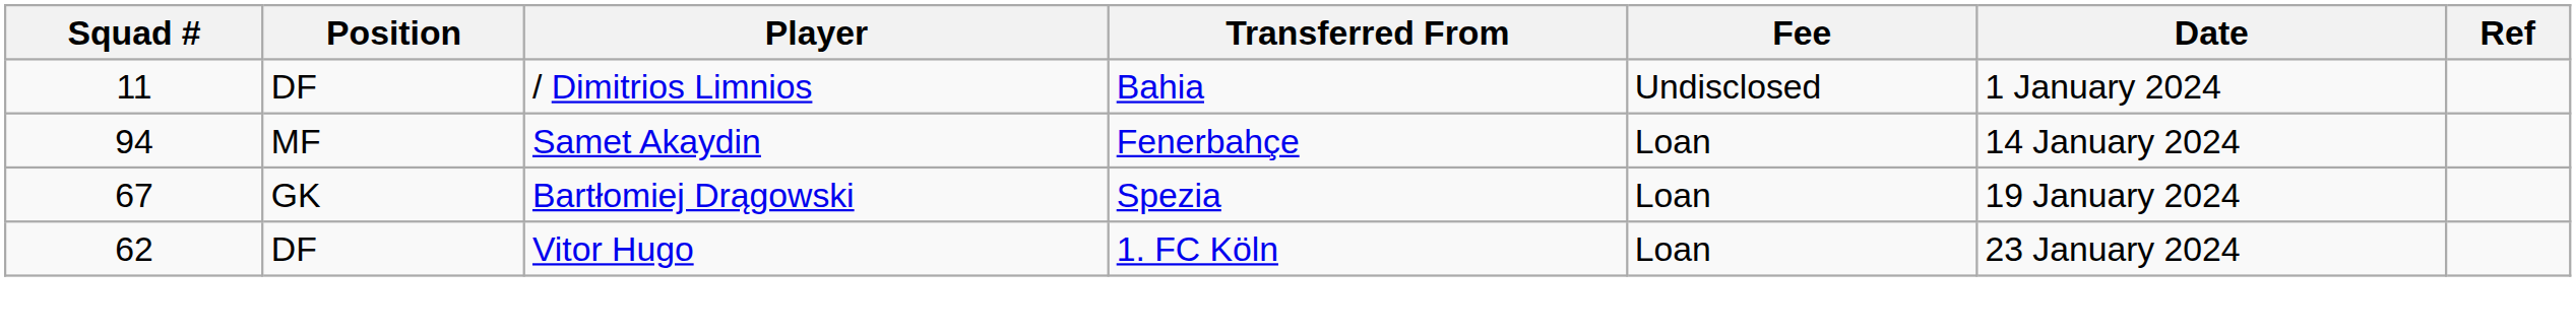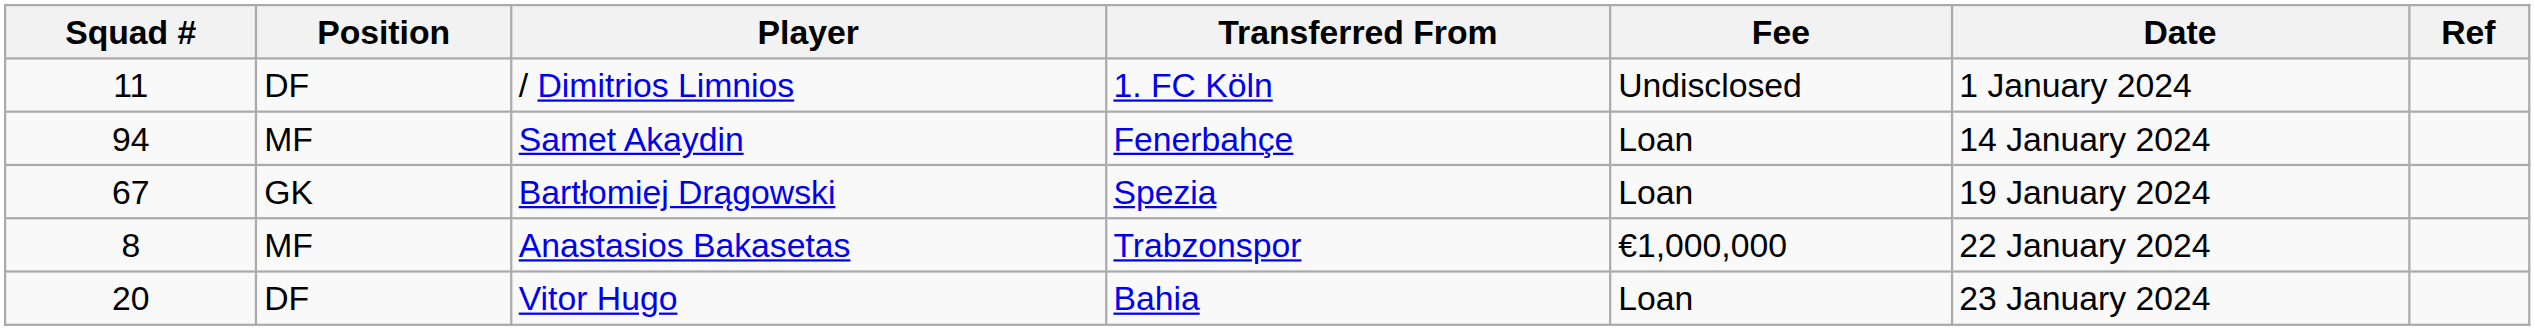 <table class="wikitable sortable" style="width:90%; text-align:center; font-size:95%; text-align:left;">
 <tr>
 <th><strong>Squad #</strong></th>
 <th><strong>Position</strong></th>
 <th><strong>Player</strong></th>
 <th><strong>Transferred From</strong></th>
 <th><strong>Fee</strong></th>
 <th><strong>Date</strong></th>
 <th><strong>Ref</strong></th>
 </tr>
 <tr>
 <td align="center">11</td>
 <td>DF</td>
 <td> /  <a href='#'>Dimitrios Limnios</a></td>
-<td> <a href='#'>Bahia</a></td>
+<td> <a href='#'>1. FC Köln</a></td>
 <td>Undisclosed</td>
 <td>1 January 2024</td>
 <td></td>
 </tr>
 <tr>
 <td align="center">94</td>
 <td>MF</td>
 <td> <a href='#'>Samet Akaydin</a></td>
 <td> <a href='#'>Fenerbahçe</a></td>
 <td>Loan</td>
 <td>14 January 2024</td>
 <td></td>
 </tr>
 <tr>
 <td align="center">67</td>
 <td>GK</td>
 <td> <a href='#'>Bartłomiej Drągowski</a></td>
 <td> <a href='#'>Spezia</a></td>
 <td>Loan</td>
 <td>19 January 2024</td>
 <td></td>
 </tr>
 <tr>
-<td align="center">62</td>
+<td align="center">8</td>
+<td>MF</td>
+<td> <a href='#'>Anastasios Bakasetas</a></td>
+<td> <a href='#'>Trabzonspor</a></td>
+<td>€1,000,000</td>
+<td>22 January 2024</td>
+<td></td>
+</tr>
+<tr>
+<td align="center">20</td>
 <td>DF</td>
 <td> <a href='#'>Vitor Hugo</a></td>
-<td> <a href='#'>1. FC Köln</a></td>
+<td> <a href='#'>Bahia</a></td>
 <td>Loan</td>
 <td>23 January 2024</td>
 <td></td>
 </tr>
 </table>
